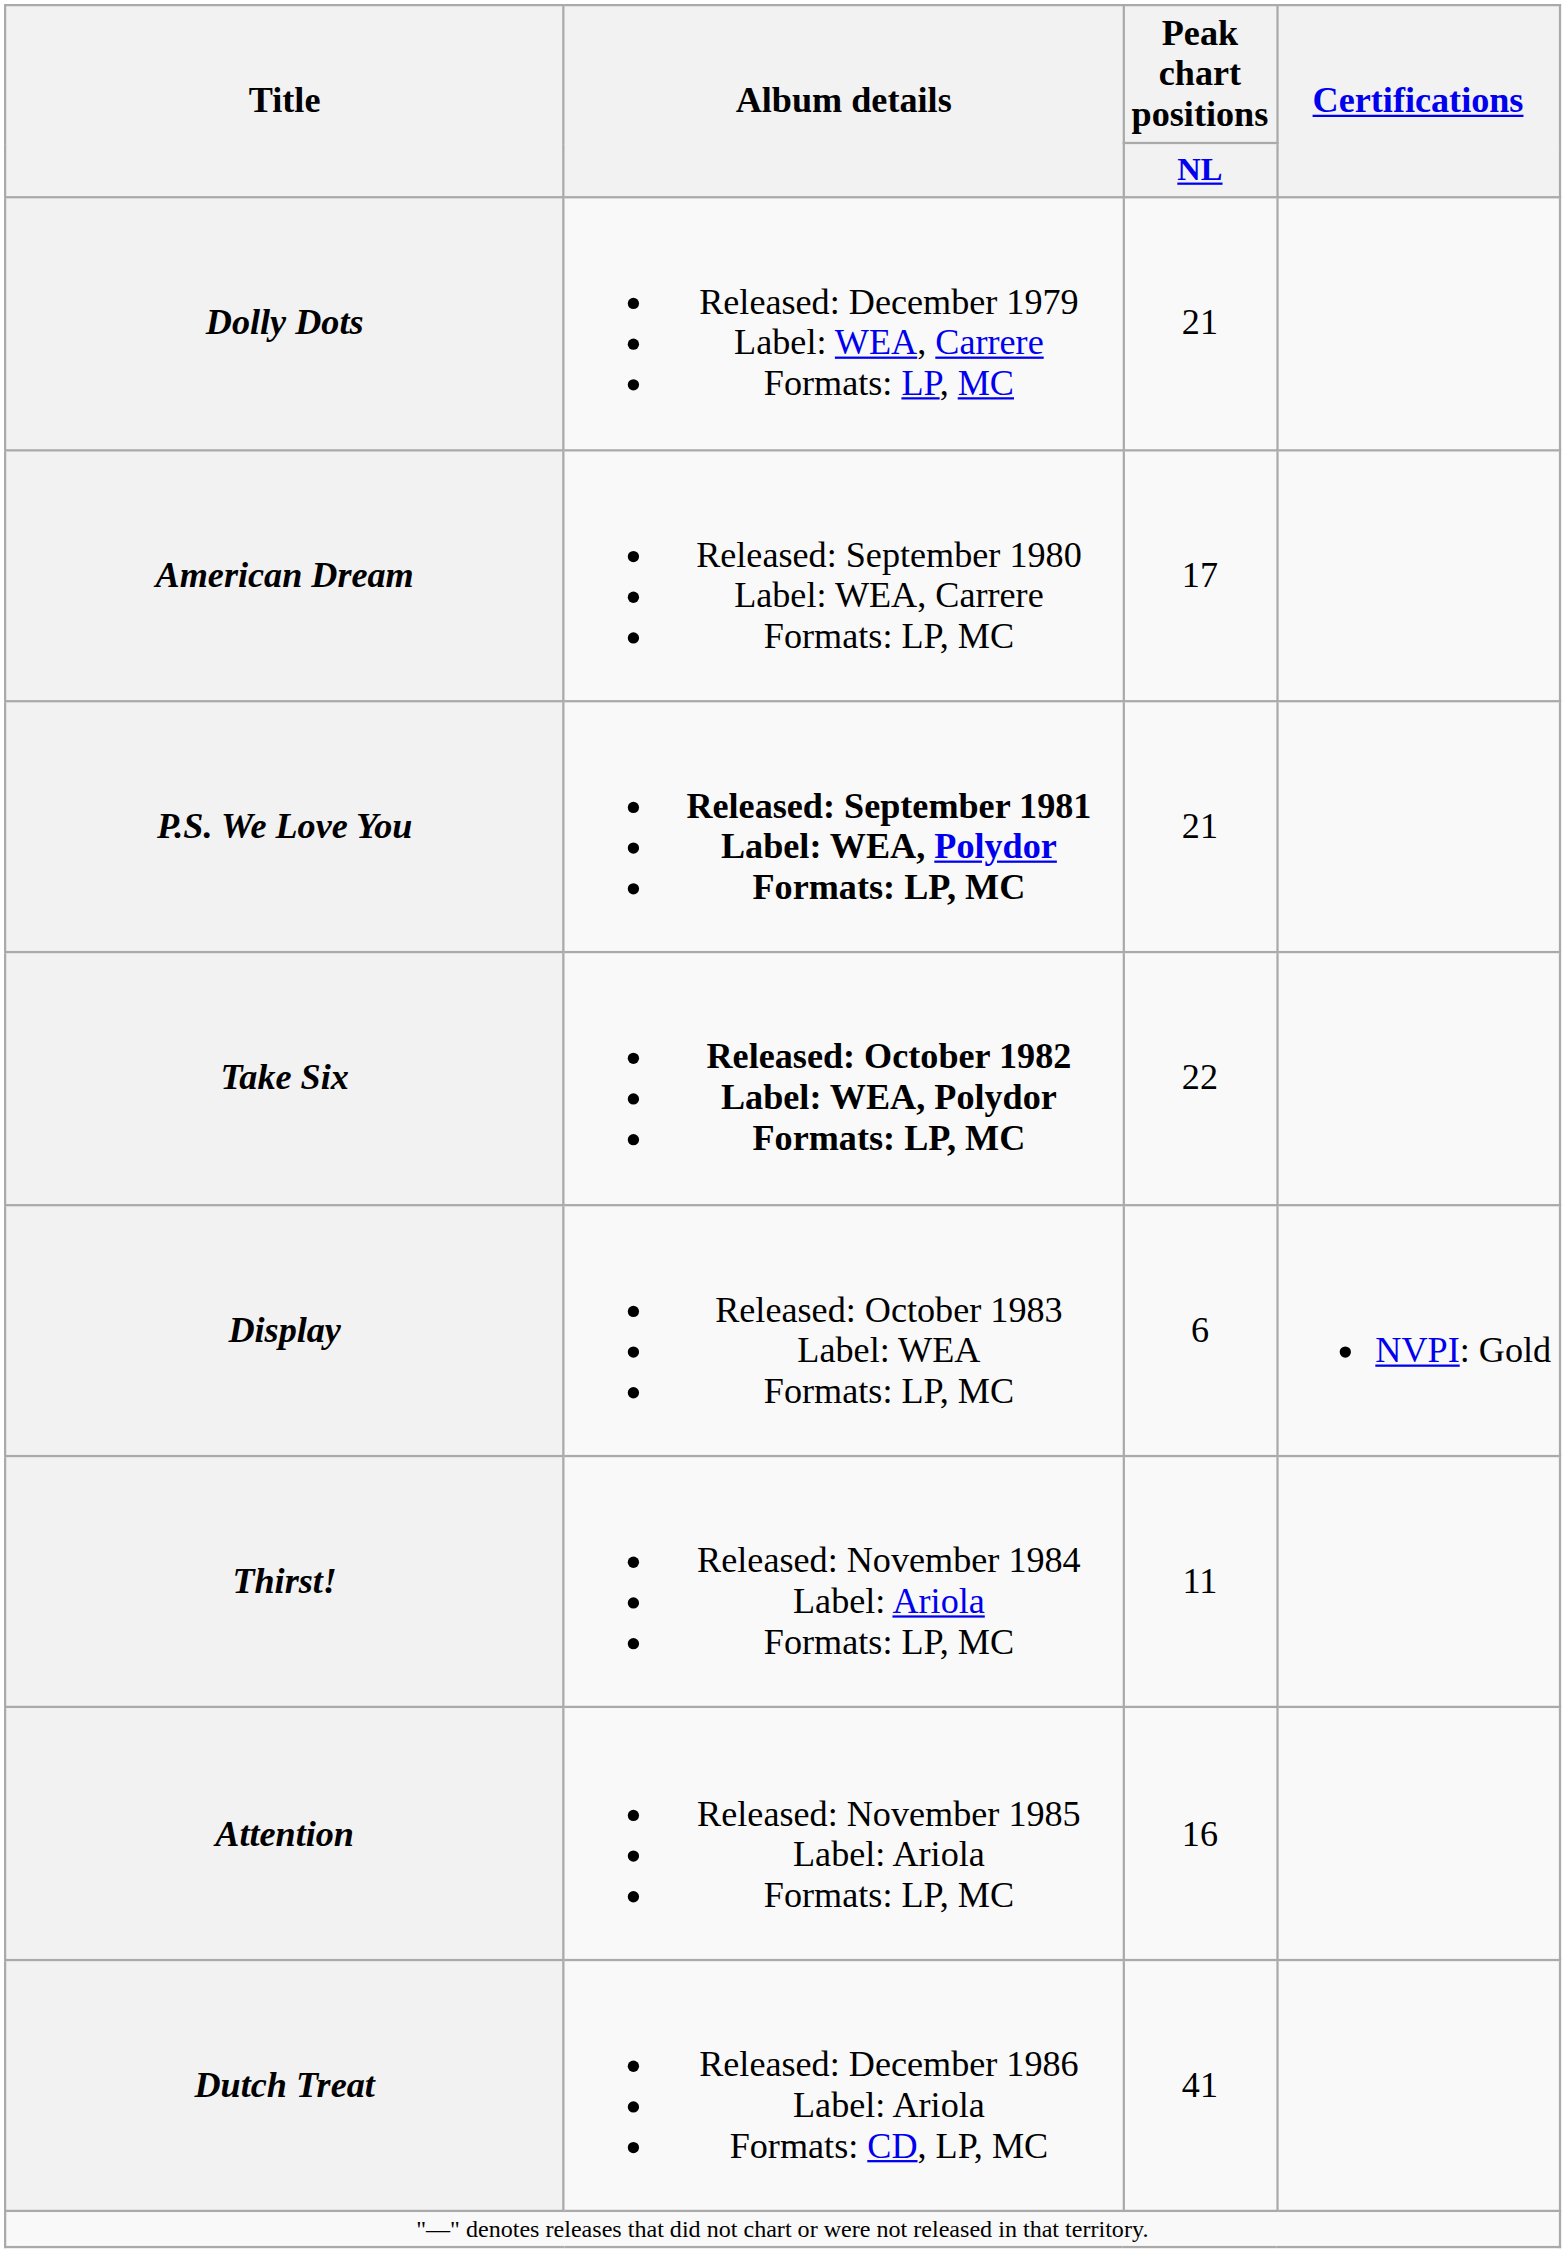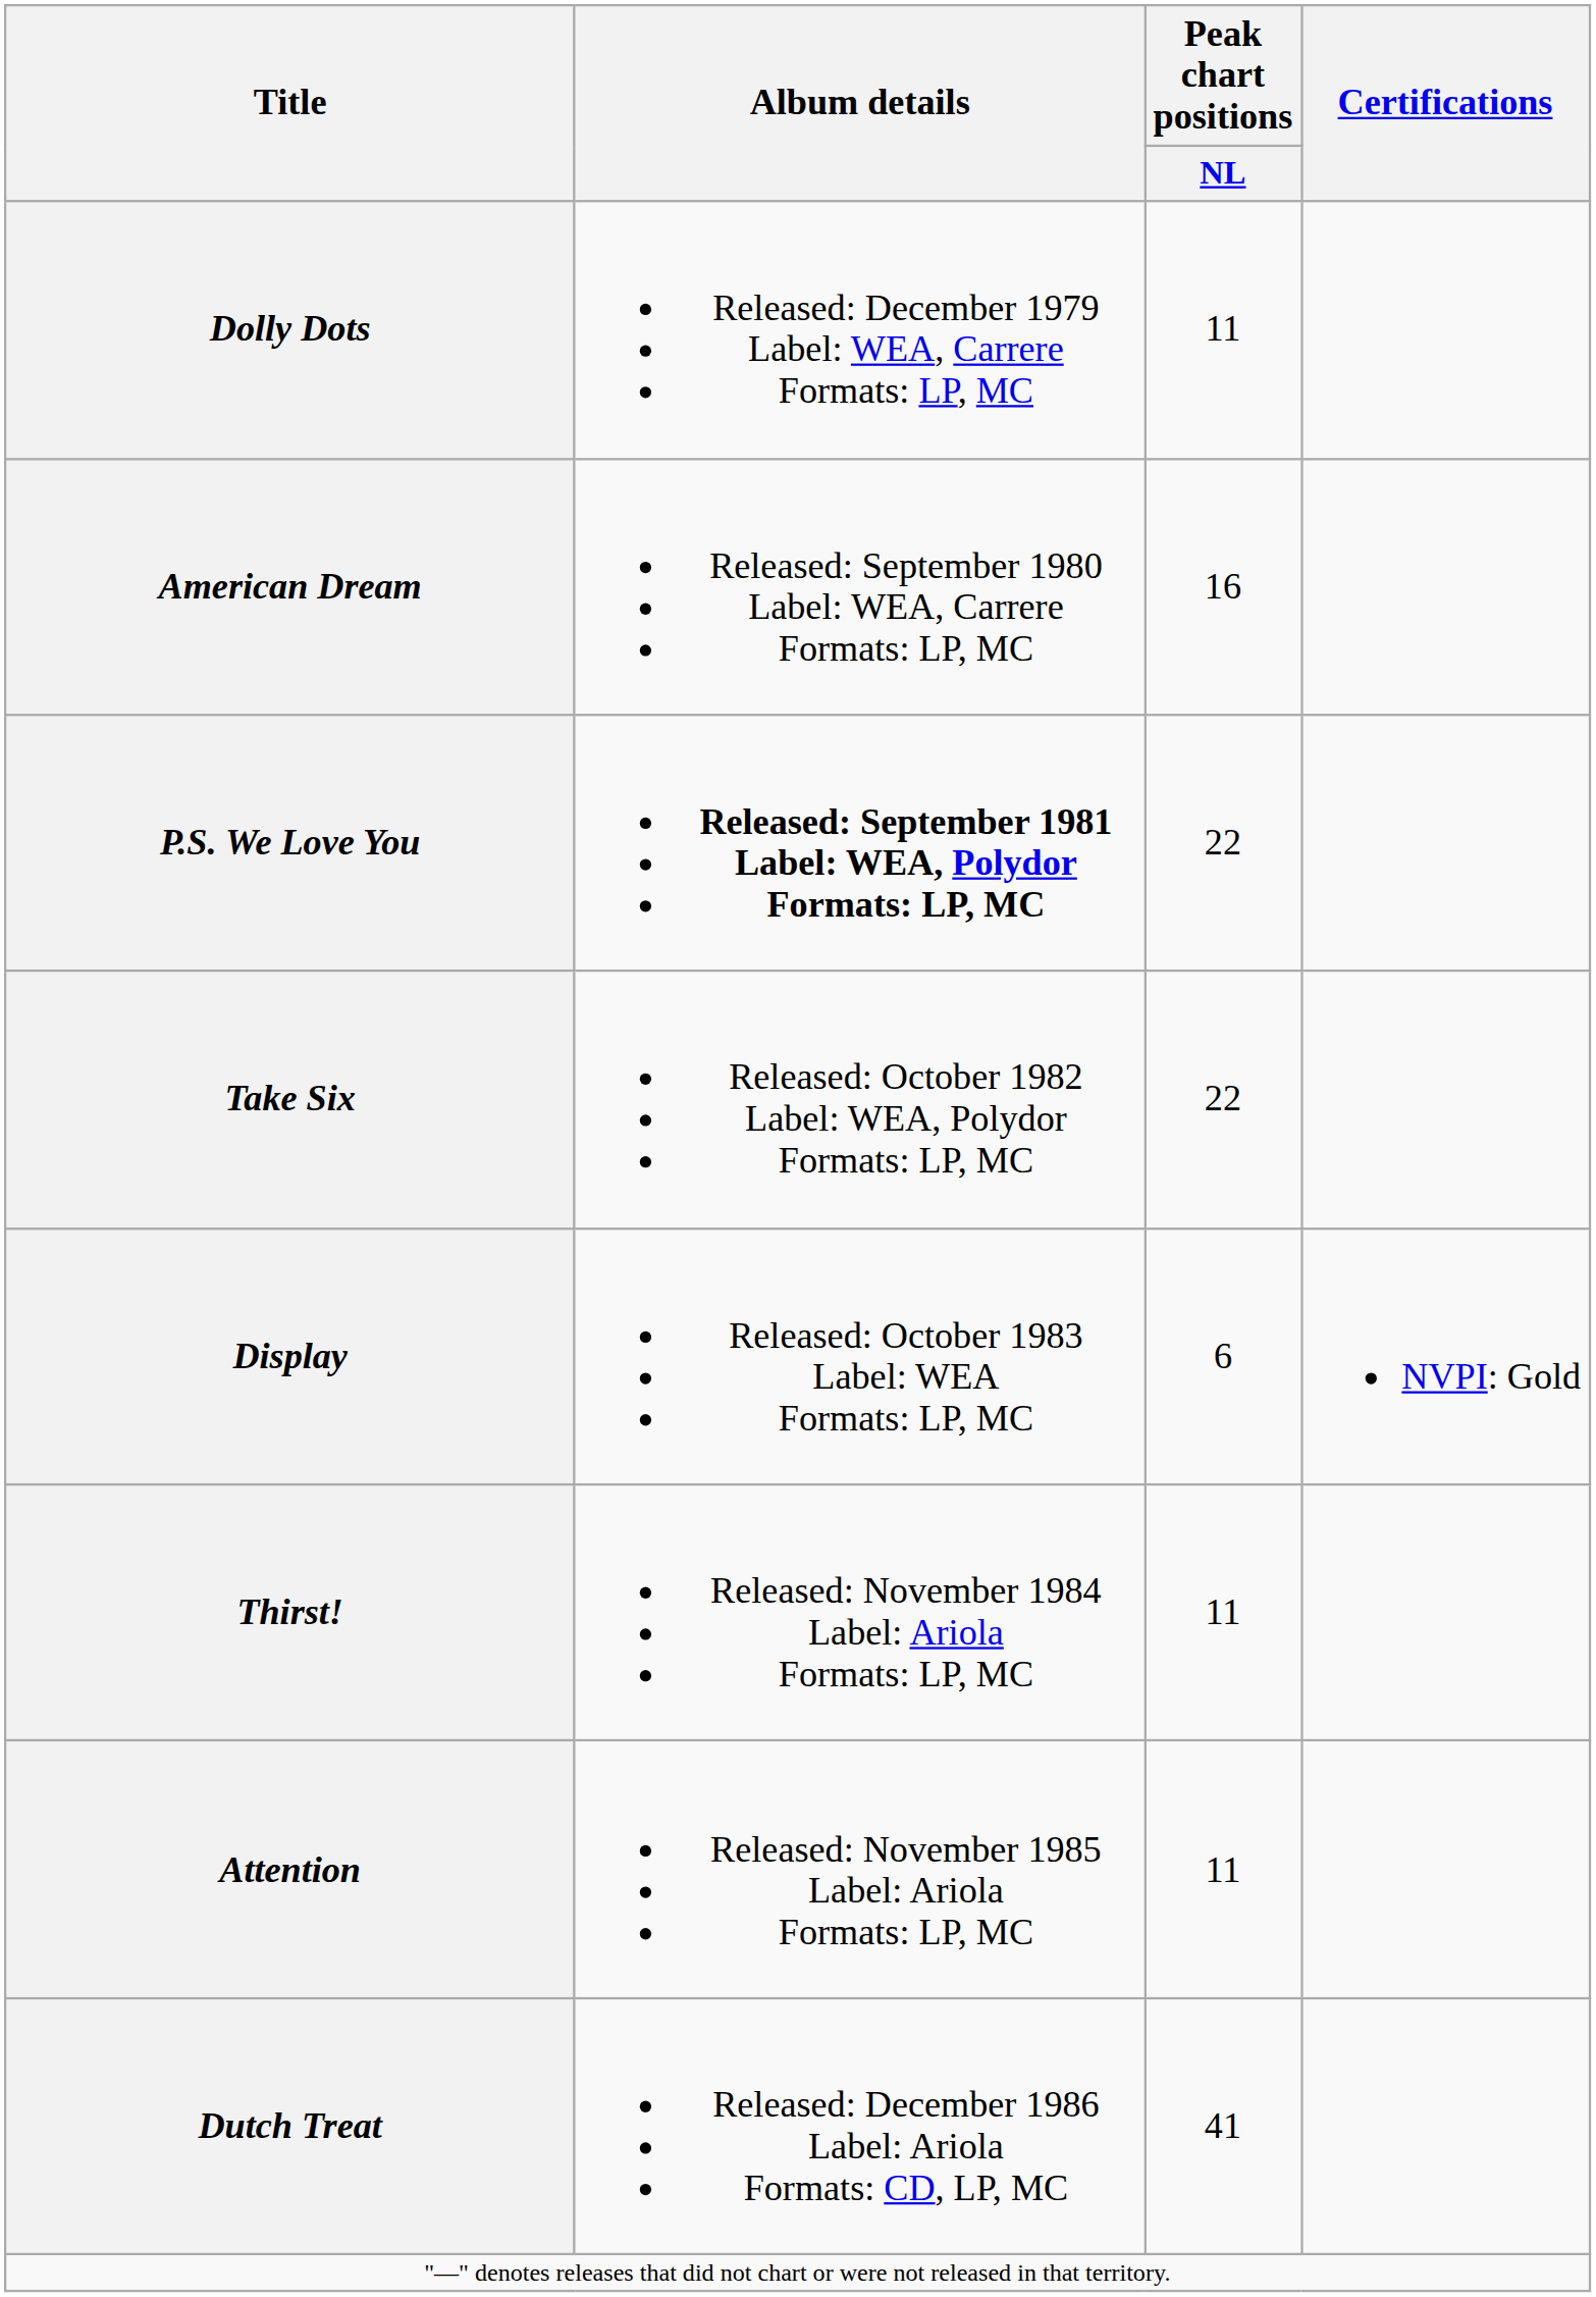 <table class="wikitable plainrowheaders" style="text-align:center;">
 <tr>
 <th rowspan="2" scope="col" style="width:15em;">Title</th>
 <th rowspan="2" scope="col" style="width:15em;">Album details</th>
 <th>Peak chart positions</th>
 <th rowspan="2"><a href='#'>Certifications</a></th>
 </tr>
 <tr>
 <th scope="col" style="width:2em;font-size:90%;"><a href='#'>NL</a><br></th>
 </tr>
 <tr>
 <th scope="row"><em>Dolly Dots</em></th>
 <td><br><ul><li>Released: December 1979</li><li>Label: <a href='#'>WEA</a>, <a href='#'>Carrere</a></li><li>Formats: <a href='#'>LP</a>, <a href='#'>MC</a></li></ul></td>
-<td>21</td>
+<td>11</td>
 <td></td>
 </tr>
 <tr>
 <th scope="row"><em>American Dream</em></th>
 <td><br><ul><li>Released: September 1980</li><li>Label: WEA, Carrere</li><li>Formats: LP, MC</li></ul></td>
-<td>17</td>
+<td>16</td>
 <td></td>
 </tr>
 <tr>
 <th scope="row"><em>P.S. We Love You</em></th>
 <td><strong><br><ul><li>Released: September 1981</li><li>Label: WEA, <a href='#'>Polydor</a></li><li>Formats: LP, MC</li></ul></strong></td>
-<td>21</td>
+<td>22</td>
 <td></td>
 </tr>
 <tr>
 <th scope="row"><em>Take Six</em></th>
-<td><strong><br><ul><li>Released: October 1982</li><li>Label: WEA, Polydor</li><li>Formats: LP, MC</li></ul></strong></td>
+<td><br><ul><li>Released: October 1982</li><li>Label: WEA, Polydor</li><li>Formats: LP, MC</li></ul></td>
 <td>22</td>
 <td></td>
 </tr>
 <tr>
 <th scope="row"><em>Display</em></th>
 <td><br><ul><li>Released: October 1983</li><li>Label: WEA</li><li>Formats: LP, MC</li></ul></td>
 <td>6</td>
 <td><br><ul><li><a href='#'>NVPI</a>: Gold</li></ul></td>
 </tr>
 <tr>
 <th scope="row"><em>Thirst!</em></th>
 <td><br><ul><li>Released: November 1984</li><li>Label: <a href='#'>Ariola</a></li><li>Formats: LP, MC</li></ul></td>
 <td>11</td>
 <td></td>
 </tr>
 <tr>
 <th scope="row"><em>Attention</em></th>
 <td><br><ul><li>Released: November 1985</li><li>Label: Ariola</li><li>Formats: LP, MC</li></ul></td>
-<td>16</td>
+<td>11</td>
 <td></td>
 </tr>
 <tr>
 <th scope="row"><em>Dutch Treat</em></th>
 <td><br><ul><li>Released: December 1986</li><li>Label: Ariola</li><li>Formats: <a href='#'>CD</a>, LP, MC</li></ul></td>
 <td>41</td>
 <td></td>
 </tr>
 <tr>
 <td colspan="4" style="font-size:8pt">"—" denotes releases that did not chart or were not released in that territory.</td>
 </tr>
 </table>
